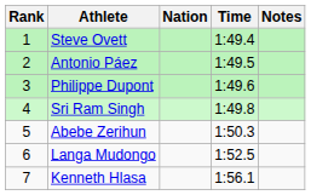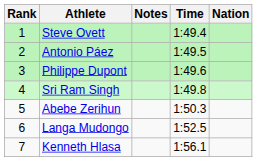 <table class="wikitable sortable" style="text-align:center">
 <tr>
 <th>Rank</th>
 <th>Athlete</th>
+<th>Notes</th>
+<th>Time</th>
 <th>Nation</th>
-<th>Time</th>
-<th>Notes</th>
 </tr>
 <tr bgcolor=bbf3bb>
 <td>1</td>
 <td align=left><a href='#'>Steve Ovett</a></td>
+<td></td>
+<td>1:49.4</td>
 <td align=left></td>
-<td>1:49.4</td>
-<td></td>
 </tr>
 <tr bgcolor=bbf3bb>
 <td>2</td>
 <td align=left><a href='#'>Antonio Páez</a></td>
+<td></td>
+<td>1:49.5</td>
 <td align=left></td>
-<td>1:49.5</td>
-<td></td>
 </tr>
 <tr bgcolor=bbf3bb>
 <td>3</td>
 <td align=left><a href='#'>Philippe Dupont</a></td>
+<td></td>
+<td>1:49.6</td>
 <td align=left></td>
-<td>1:49.6</td>
-<td></td>
 </tr>
 <tr style="background:#ccf9cc;">
 <td>4</td>
 <td align=left><a href='#'>Sri Ram Singh</a></td>
+<td></td>
+<td>1:49.8</td>
 <td align=left></td>
-<td>1:49.8</td>
-<td></td>
 </tr>
 <tr>
 <td>5</td>
 <td align=left><a href='#'>Abebe Zerihun</a></td>
+<td></td>
+<td>1:50.3</td>
 <td align=left></td>
-<td>1:50.3</td>
-<td></td>
 </tr>
 <tr>
 <td>6</td>
 <td align=left><a href='#'>Langa Mudongo</a></td>
+<td></td>
+<td>1:52.5</td>
 <td align=left></td>
-<td>1:52.5</td>
-<td></td>
 </tr>
 <tr>
 <td>7</td>
 <td align=left><a href='#'>Kenneth Hlasa</a></td>
+<td></td>
+<td>1:56.1</td>
 <td align=left></td>
-<td>1:56.1</td>
-<td></td>
 </tr>
 </table>
